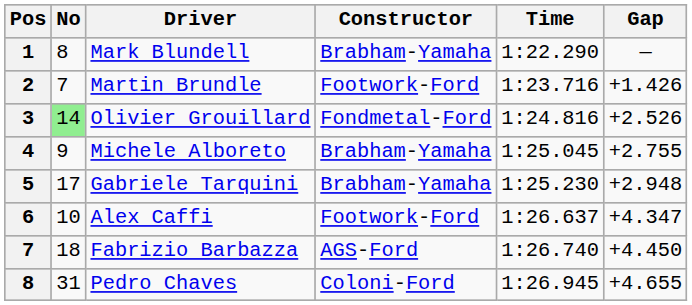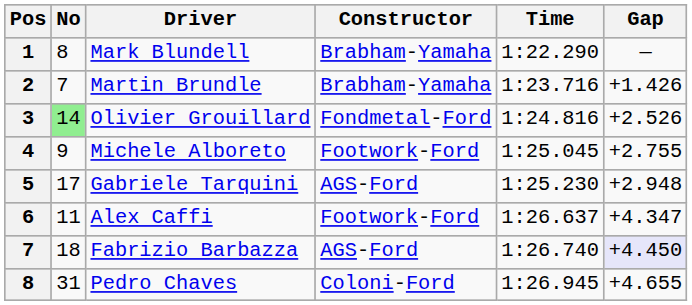 <table class="wikitable sortable" style="font-size: 95%;">
 <tr>
 <th>Pos</th>
 <th>No</th>
 <th>Driver</th>
 <th>Constructor</th>
 <th>Time</th>
 <th>Gap</th>
 </tr>
 <tr>
 <th>1</th>
 <td>8</td>
 <td> <a href='#'>Mark Blundell</a></td>
 <td><a href='#'>Brabham</a>-<a href='#'>Yamaha</a></td>
 <td>1:22.290</td>
 <td align="center">—</td>
 </tr>
 <tr>
 <th>2</th>
 <td>7</td>
 <td> <a href='#'>Martin Brundle</a></td>
-<td><a href='#'>Footwork</a>-<a href='#'>Ford</a></td>
+<td><a href='#'>Brabham</a>-<a href='#'>Yamaha</a></td>
 <td>1:23.716</td>
 <td>+1.426</td>
 </tr>
 <tr>
 <th>3</th>
 <td style="background: lightgreen;">14</td>
 <td> <a href='#'>Olivier Grouillard</a></td>
 <td><a href='#'>Fondmetal</a>-<a href='#'>Ford</a></td>
 <td>1:24.816</td>
 <td>+2.526</td>
 </tr>
 <tr>
 <th>4</th>
 <td>9</td>
 <td> <a href='#'>Michele Alboreto</a></td>
-<td><a href='#'>Brabham</a>-<a href='#'>Yamaha</a></td>
+<td><a href='#'>Footwork</a>-<a href='#'>Ford</a></td>
 <td>1:25.045</td>
 <td>+2.755</td>
 </tr>
 <tr>
 <th>5</th>
 <td>17</td>
 <td> <a href='#'>Gabriele Tarquini</a></td>
-<td><a href='#'>Brabham</a>-<a href='#'>Yamaha</a></td>
+<td><a href='#'>AGS</a>-<a href='#'>Ford</a></td>
 <td>1:25.230</td>
 <td>+2.948</td>
 </tr>
 <tr>
 <th>6</th>
-<td>10</td>
+<td>11</td>
 <td> <a href='#'>Alex Caffi</a></td>
 <td><a href='#'>Footwork</a>-<a href='#'>Ford</a></td>
 <td>1:26.637</td>
 <td>+4.347</td>
 </tr>
 <tr>
 <th>7</th>
 <td>18</td>
 <td> <a href='#'>Fabrizio Barbazza</a></td>
 <td><a href='#'>AGS</a>-<a href='#'>Ford</a></td>
 <td>1:26.740</td>
-<td>+4.450</td>
+<td style="background: lavender;">+4.450</td>
 </tr>
 <tr>
 <th>8</th>
 <td>31</td>
 <td> <a href='#'>Pedro Chaves</a></td>
 <td><a href='#'>Coloni</a>-<a href='#'>Ford</a></td>
 <td>1:26.945</td>
 <td>+4.655</td>
 </tr>
 </table>
